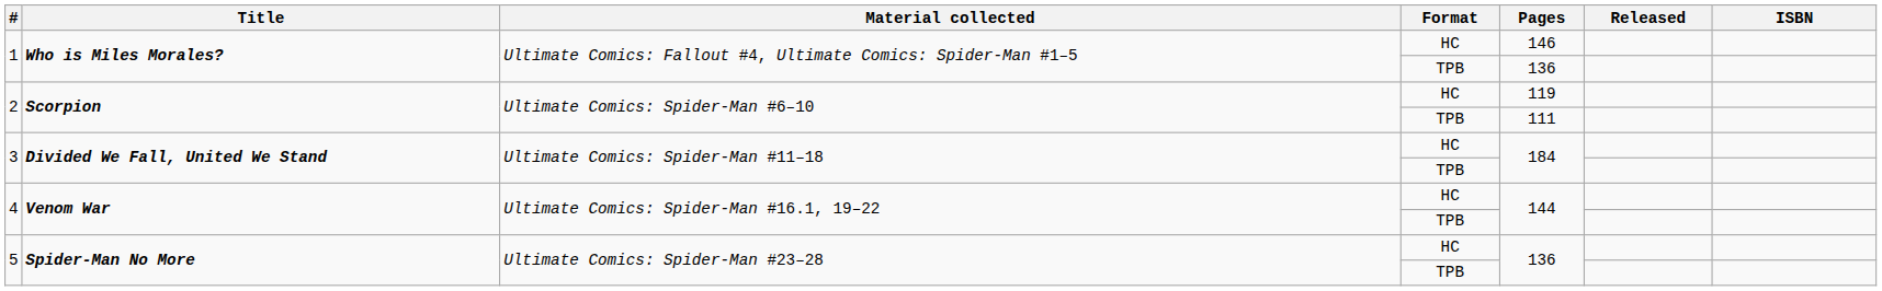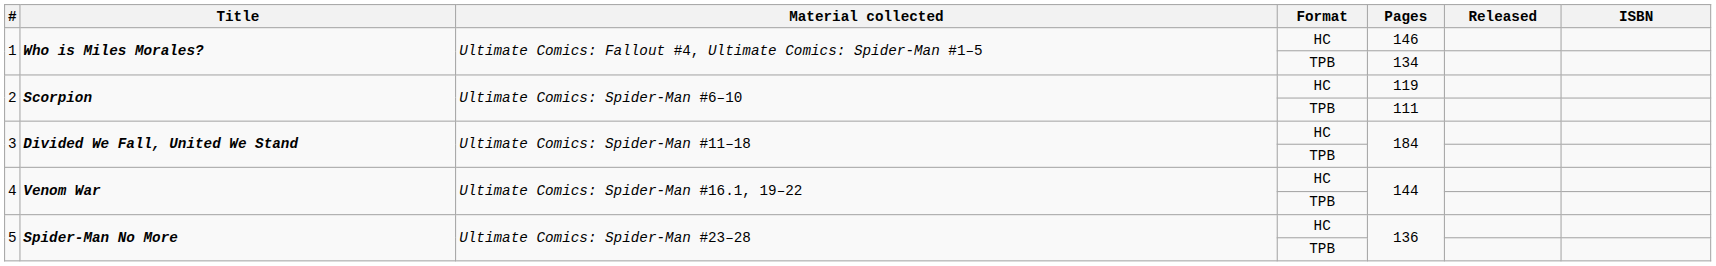 <table class="wikitable sortable" width=98%>
 <tr>
 <th width=4px>#</th>
 <th>Title</th>
 <th>Material collected</th>
 <th class="unsortable">Format</th>
 <th>Pages</th>
 <th>Released</th>
 <th class="unsortable" style="width: 10em;">ISBN</th>
 </tr>
 <tr>
 <td rowspan="2">1</td>
 <td rowspan="2"><strong><em>Who is Miles Morales?</em></strong></td>
 <td rowspan="2"><em>Ultimate Comics: Fallout</em> #4, <em>Ultimate Comics: Spider-Man</em> #1–5</td>
 <td style="text-align: center;">HC</td>
 <td style="text-align: center;">146</td>
 <td></td>
 <td></td>
 </tr>
 <tr>
 <td style="text-align: center;">TPB</td>
-<td style="text-align: center;">136</td>
+<td style="text-align: center;">134</td>
 <td></td>
 <td></td>
 </tr>
 <tr>
 <td rowspan="2">2</td>
 <td rowspan="2"><strong><em>Scorpion</em></strong></td>
 <td rowspan="2"><em>Ultimate Comics: Spider-Man</em> #6–10</td>
 <td style="text-align: center;">HC</td>
 <td style="text-align: center;">119</td>
 <td></td>
 <td></td>
 </tr>
 <tr>
 <td style="text-align: center;">TPB</td>
 <td style="text-align: center;">111</td>
 <td></td>
 <td></td>
 </tr>
 <tr>
 <td rowspan="2">3</td>
 <td rowspan="2"><strong><em>Divided We Fall, United We Stand</em></strong></td>
 <td rowspan="2"><em>Ultimate Comics: Spider-Man</em> #11–18</td>
 <td style="text-align: center;">HC</td>
 <td rowspan="2" style="text-align: center;">184</td>
 <td></td>
 <td></td>
 </tr>
 <tr>
 <td style="text-align: center;">TPB</td>
 <td></td>
 <td></td>
 </tr>
 <tr>
 <td rowspan="2">4</td>
 <td rowspan="2"><strong><em>Venom War</em></strong></td>
 <td rowspan="2"><em>Ultimate Comics: Spider-Man</em> #16.1, 19–22</td>
 <td style="text-align: center;">HC</td>
 <td rowspan=2 style="text-align: center;">144</td>
 <td></td>
 <td></td>
 </tr>
 <tr>
 <td style="text-align: center;">TPB</td>
 <td></td>
 <td></td>
 </tr>
 <tr>
 <td rowspan="2">5</td>
 <td rowspan="2"><strong><em>Spider-Man No More</em></strong></td>
 <td rowspan="2"><em>Ultimate Comics: Spider-Man</em> #23–28</td>
 <td style="text-align: center;">HC</td>
 <td rowspan="2" style="text-align: center;">136</td>
 <td></td>
 <td></td>
 </tr>
 <tr>
 <td style="text-align: center;">TPB</td>
 <td></td>
 <td></td>
 </tr>
 </table>
